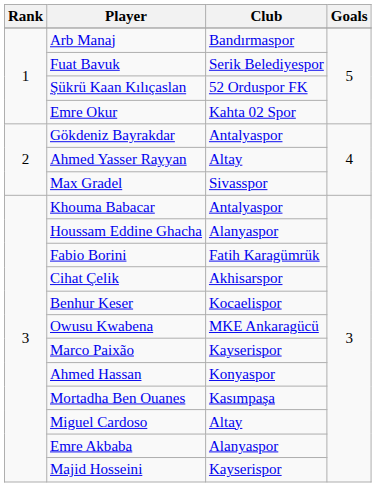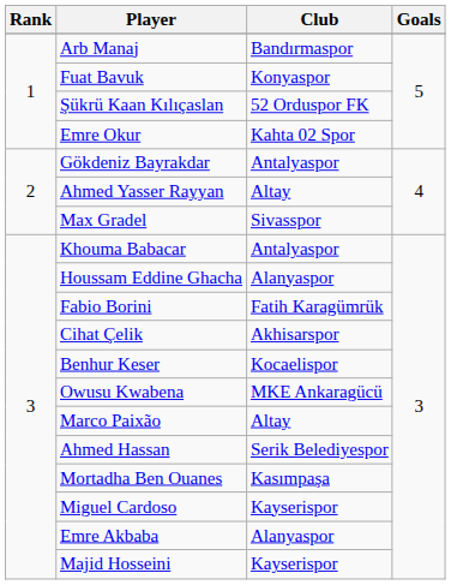 <table class="wikitable sortable" style="text-align:center">
 <tr>
 <th>Rank</th>
 <th>Player</th>
 <th>Club</th>
 <th>Goals</th>
 </tr>
 <tr>
 </tr>
 <tr>
 <td rowspan="4">1</td>
 <td align="left"> <a href='#'>Arb Manaj</a></td>
 <td align="left"><a href='#'>Bandırmaspor</a></td>
 <td rowspan="4">5</td>
 </tr>
 <tr>
 <td align="left"> <a href='#'>Fuat Bavuk</a></td>
-<td align="left"><a href='#'>Serik Belediyespor</a></td>
+<td align="left"><a href='#'>Konyaspor</a></td>
 </tr>
 <tr>
 <td align="left"> <a href='#'>Şükrü Kaan Kılıçaslan</a></td>
 <td align="left"><a href='#'>52 Orduspor FK</a></td>
 </tr>
 <tr>
 <td align="left"> <a href='#'>Emre Okur</a></td>
 <td align="left"><a href='#'>Kahta 02 Spor</a></td>
 </tr>
 <tr>
 <td rowspan="3">2</td>
 <td align="left"> <a href='#'>Gökdeniz Bayrakdar</a></td>
 <td align="left"><a href='#'>Antalyaspor</a></td>
 <td rowspan="3">4</td>
 </tr>
 <tr>
 <td align="left"> <a href='#'>Ahmed Yasser Rayyan</a></td>
 <td align="left"><a href='#'>Altay</a></td>
 </tr>
 <tr>
 <td align="left"> <a href='#'>Max Gradel</a></td>
 <td align="left"><a href='#'>Sivasspor</a></td>
 </tr>
 <tr>
 <td rowspan="13">3</td>
 <td align="left"> <a href='#'>Khouma Babacar</a></td>
 <td align="left"><a href='#'>Antalyaspor</a></td>
 <td rowspan="13">3</td>
 </tr>
 <tr>
 <td align="left"> <a href='#'>Houssam Eddine Ghacha</a></td>
 <td align="left"><a href='#'>Alanyaspor</a></td>
 </tr>
 <tr>
 <td align="left"> <a href='#'>Fabio Borini</a></td>
 <td align="left"><a href='#'>Fatih Karagümrük</a></td>
 </tr>
 <tr>
 <td align="left"> <a href='#'>Cihat Çelik</a></td>
 <td align="left"><a href='#'>Akhisarspor</a></td>
 </tr>
 <tr>
 <td align="left"> <a href='#'>Benhur Keser</a></td>
 <td align="left"><a href='#'>Kocaelispor</a></td>
 </tr>
 <tr>
 <td align="left"> <a href='#'>Owusu Kwabena</a></td>
 <td align="left"><a href='#'>MKE Ankaragücü</a></td>
 </tr>
 <tr>
 <td align="left"> <a href='#'>Marco Paixão</a></td>
-<td align="left"><a href='#'>Kayserispor</a></td>
+<td align="left"><a href='#'>Altay</a></td>
 </tr>
 <tr>
 <td align="left"> <a href='#'>Ahmed Hassan</a></td>
-<td align="left"><a href='#'>Konyaspor</a></td>
+<td align="left"><a href='#'>Serik Belediyespor</a></td>
 </tr>
 <tr>
 <td align="left"> <a href='#'>Mortadha Ben Ouanes</a></td>
 <td align="left"><a href='#'>Kasımpaşa</a></td>
 </tr>
 <tr>
 <td align="left"> <a href='#'>Miguel Cardoso</a></td>
-<td align="left"><a href='#'>Altay</a></td>
+<td align="left"><a href='#'>Kayserispor</a></td>
 </tr>
 <tr>
 <td align="left"> <a href='#'>Emre Akbaba</a></td>
 <td align="left"><a href='#'>Alanyaspor</a></td>
 </tr>
 <tr>
 <td align="left"> <a href='#'>Majid Hosseini</a></td>
 <td align="left"><a href='#'>Kayserispor</a></td>
 </tr>
 </table>
